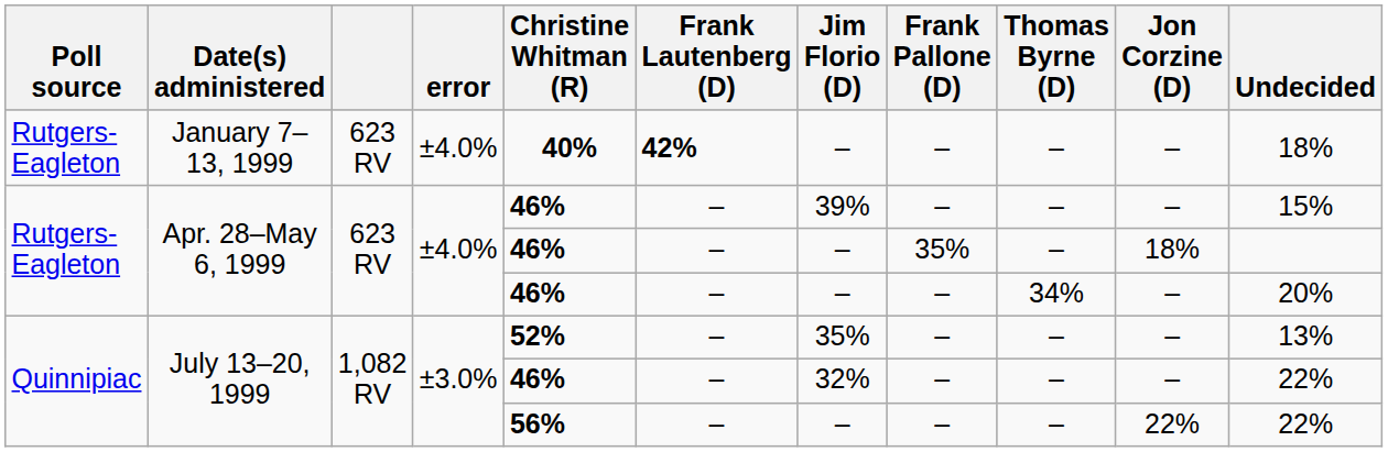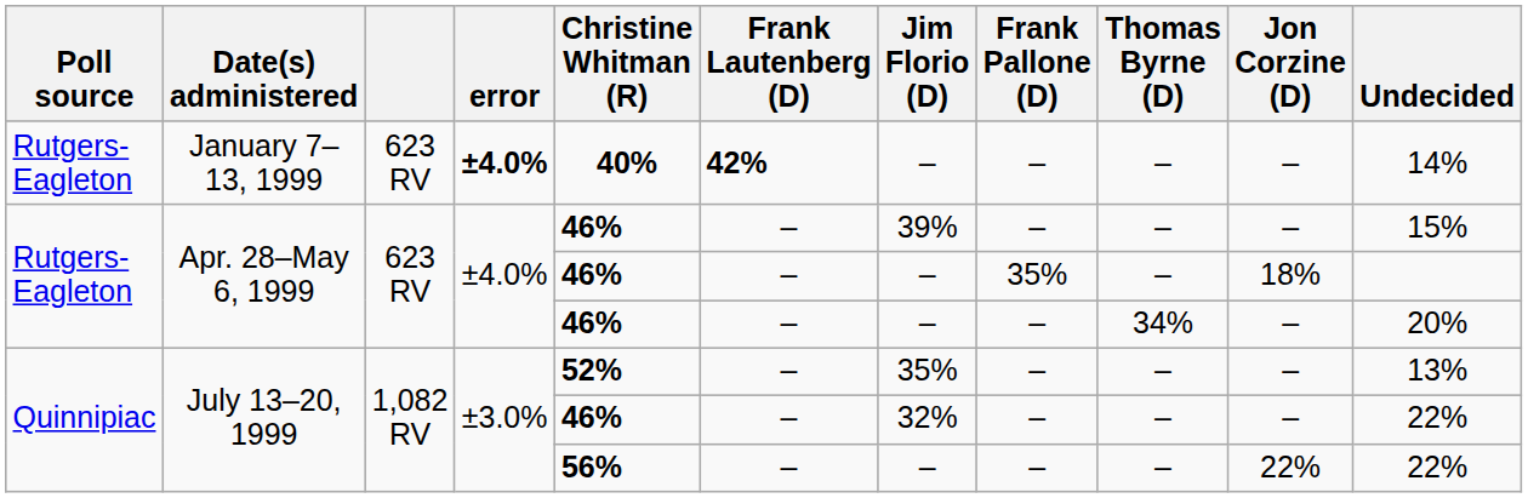 <table class="wikitable">
 <tr valign= bottom>
 <th>Poll source</th>
 <th>Date(s)<br>administered</th>
 <th></th>
 <th><br>error</th>
 <th style="width:100px;">Christine<br>Whitman (R)</th>
 <th style="width:100px;">Frank<br>Lautenberg (D)</th>
 <th style="width:100px;">Jim<br>Florio (D)</th>
 <th style="width:100px;">Frank<br>Pallone (D)</th>
 <th style="width:100px;">Thomas<br>Byrne (D)</th>
 <th style="width:100px;">Jon<br>Corzine (D)</th>
 <th>Undecided</th>
 </tr>
 <tr>
 <td><a href='#'>Rutgers-Eagleton</a></td>
 <td align=center>January 7–13, 1999</td>
 <td align=center>623 RV</td>
-<td align=center>±4.0%</td>
+<td align=center><strong>±4.0%</strong></td>
 <td align=center><strong>40%</strong></td>
 <td><strong>42%</strong></td>
 <td align=center>–</td>
 <td align=center>–</td>
 <td align=center>–</td>
 <td align=center>–</td>
-<td align=center>18%</td>
+<td align=center>14%</td>
 </tr>
 <tr>
 <td rowspan="3"><a href='#'>Rutgers-Eagleton</a></td>
 <td rowspan="3" align=center>Apr. 28–May 6, 1999</td>
 <td rowspan="3" align=center>623 RV</td>
 <td rowspan="3" align=center>±4.0%</td>
 <td><strong>46%</strong></td>
 <td align=center>–</td>
 <td align=center>39%</td>
 <td align=center>–</td>
 <td align=center>–</td>
 <td align=center>–</td>
 <td align=center>15%</td>
 </tr>
 <tr>
 <td><strong>46%</strong></td>
 <td align=center>–</td>
 <td align=center>–</td>
 <td align=center>35%</td>
 <td align=center>–</td>
 <td align=center>18%</td>
 </tr>
 <tr>
 <td><strong>46%</strong></td>
 <td align=center>–</td>
 <td align=center>–</td>
 <td align=center>–</td>
 <td align=center>34%</td>
 <td align=center>–</td>
 <td align=center>20%</td>
 </tr>
 <tr>
 <td rowspan="3"><a href='#'>Quinnipiac</a></td>
 <td rowspan="3" align=center>July 13–20, 1999</td>
 <td rowspan="3" align=center>1,082 RV</td>
 <td rowspan="3" align=center>±3.0%</td>
 <td><strong>52%</strong></td>
 <td align=center>–</td>
 <td align=center>35%</td>
 <td align=center>–</td>
 <td align=center>–</td>
 <td align=center>–</td>
 <td align=center>13%</td>
 </tr>
 <tr>
 <td><strong>46%</strong></td>
 <td align=center>–</td>
 <td align=center>32%</td>
 <td align=center>–</td>
 <td align=center>–</td>
 <td align=center>–</td>
 <td align=center>22%</td>
 </tr>
 <tr>
 <td><strong>56%</strong></td>
 <td align=center>–</td>
 <td align=center>–</td>
 <td align=center>–</td>
 <td align=center>–</td>
 <td align=center>22%</td>
 <td align=center>22%</td>
 </tr>
 </table>
